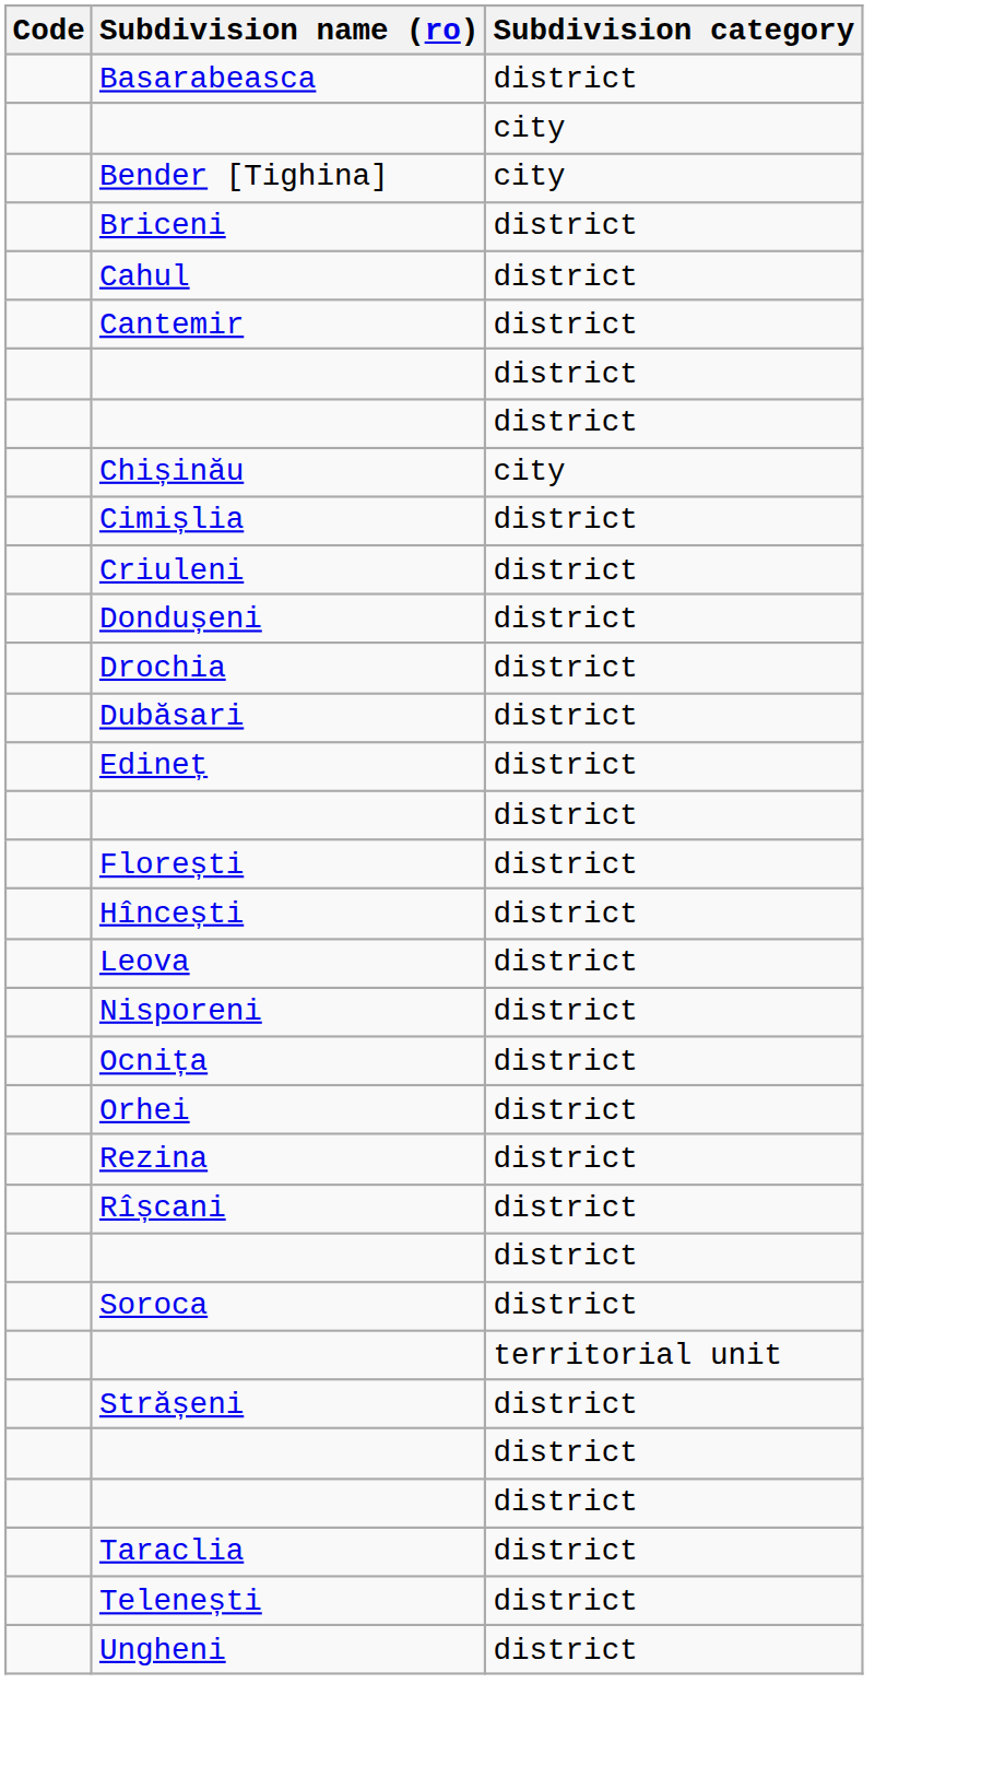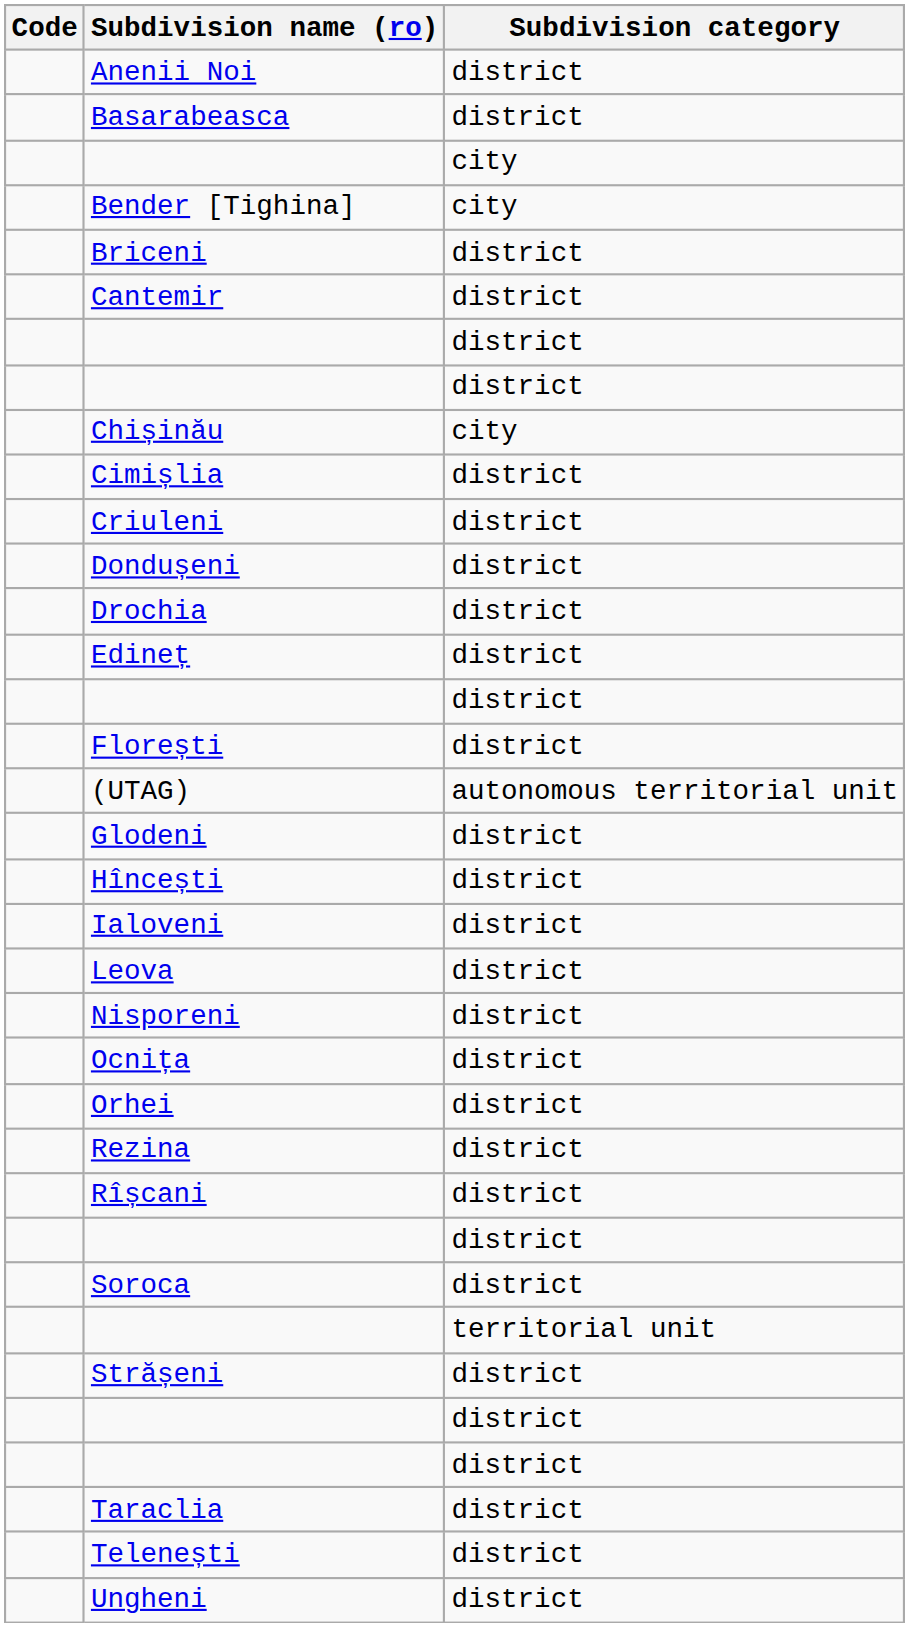 <table class="wikitable sortable">
 <tr>
 <th>Code</th>
 <th>Subdivision name (<a href='#'>ro</a>)</th>
 <th>Subdivision category</th>
+</tr>
+<tr>
+<td></td>
+<td><a href='#'>Anenii Noi</a></td>
+<td>district</td>
 </tr>
 <tr>
 <td></td>
 <td><a href='#'>Basarabeasca</a></td>
 <td>district</td>
 </tr>
 <tr>
 <td></td>
 <td></td>
 <td>city</td>
 </tr>
 <tr>
 <td></td>
 <td><a href='#'>Bender</a> [Tighina]</td>
 <td>city</td>
 </tr>
 <tr>
 <td></td>
 <td><a href='#'>Briceni</a></td>
-<td>district</td>
-</tr>
-<tr>
-<td></td>
-<td><a href='#'>Cahul</a></td>
 <td>district</td>
 </tr>
 <tr>
 <td></td>
 <td><a href='#'>Cantemir</a></td>
 <td>district</td>
 </tr>
 <tr>
 <td></td>
 <td></td>
 <td>district</td>
 </tr>
 <tr>
 <td></td>
 <td></td>
 <td>district</td>
 </tr>
 <tr>
 <td></td>
 <td><a href='#'>Chișinău</a></td>
 <td>city</td>
 </tr>
 <tr>
 <td></td>
 <td><a href='#'>Cimișlia</a></td>
 <td>district</td>
 </tr>
 <tr>
 <td></td>
 <td><a href='#'>Criuleni</a></td>
 <td>district</td>
 </tr>
 <tr>
 <td></td>
 <td><a href='#'>Dondușeni</a></td>
 <td>district</td>
 </tr>
 <tr>
 <td></td>
 <td><a href='#'>Drochia</a></td>
 <td>district</td>
 </tr>
 <tr>
 <td></td>
-<td><a href='#'>Dubăsari</a></td>
-<td>district</td>
-</tr>
-<tr>
-<td></td>
 <td><a href='#'>Edineț</a></td>
 <td>district</td>
 </tr>
 <tr>
 <td></td>
 <td></td>
 <td>district</td>
 </tr>
 <tr>
 <td></td>
 <td><a href='#'>Florești</a></td>
 <td>district</td>
 </tr>
 <tr>
 <td></td>
+<td> (UTAG)</td>
+<td>autonomous territorial unit</td>
+</tr>
+<tr>
+<td></td>
+<td><a href='#'>Glodeni</a></td>
+<td>district</td>
+</tr>
+<tr>
+<td></td>
 <td><a href='#'>Hîncești</a></td>
+<td>district</td>
+</tr>
+<tr>
+<td></td>
+<td><a href='#'>Ialoveni</a></td>
 <td>district</td>
 </tr>
 <tr>
 <td></td>
 <td><a href='#'>Leova</a></td>
 <td>district</td>
 </tr>
 <tr>
 <td></td>
 <td><a href='#'>Nisporeni</a></td>
 <td>district</td>
 </tr>
 <tr>
 <td></td>
 <td><a href='#'>Ocnița</a></td>
 <td>district</td>
 </tr>
 <tr>
 <td></td>
 <td><a href='#'>Orhei</a></td>
 <td>district</td>
 </tr>
 <tr>
 <td></td>
 <td><a href='#'>Rezina</a></td>
 <td>district</td>
 </tr>
 <tr>
 <td></td>
 <td><a href='#'>Rîșcani</a></td>
 <td>district</td>
 </tr>
 <tr>
 <td></td>
 <td></td>
 <td>district</td>
 </tr>
 <tr>
 <td></td>
 <td><a href='#'>Soroca</a></td>
 <td>district</td>
 </tr>
 <tr>
 <td></td>
 <td></td>
 <td>territorial unit</td>
 </tr>
 <tr>
 <td></td>
 <td><a href='#'>Strășeni</a></td>
 <td>district</td>
 </tr>
 <tr>
 <td></td>
 <td></td>
 <td>district</td>
 </tr>
 <tr>
 <td></td>
 <td></td>
 <td>district</td>
 </tr>
 <tr>
 <td></td>
 <td><a href='#'>Taraclia</a></td>
 <td>district</td>
 </tr>
 <tr>
 <td></td>
 <td><a href='#'>Telenești</a></td>
 <td>district</td>
 </tr>
 <tr>
 <td></td>
 <td><a href='#'>Ungheni</a></td>
 <td>district</td>
 </tr>
 </table>
